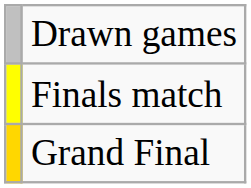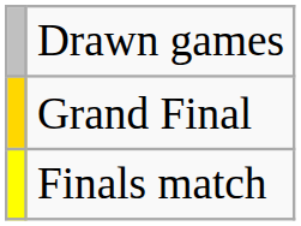 <table class="wikitable">
 <tr>
 <td align=left style="background-color:silver"></td>
 <td>Drawn games</td>
 </tr>
 <tr>
+<td align=left style="background-color:gold"></td>
+<td>Grand Final</td>
+</tr>
+<tr>
 <td align=left style="background-color:yellow"></td>
 <td>Finals match</td>
 </tr>
-<tr>
-<td align=left style="background-color:gold"></td>
-<td>Grand Final</td>
-</tr>
 </table>
